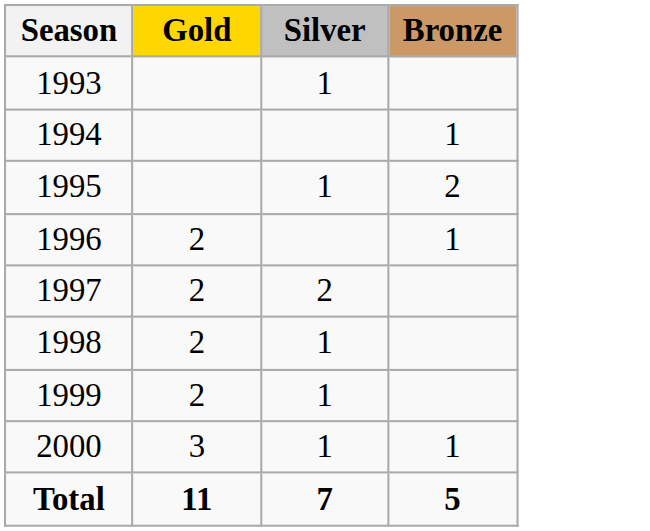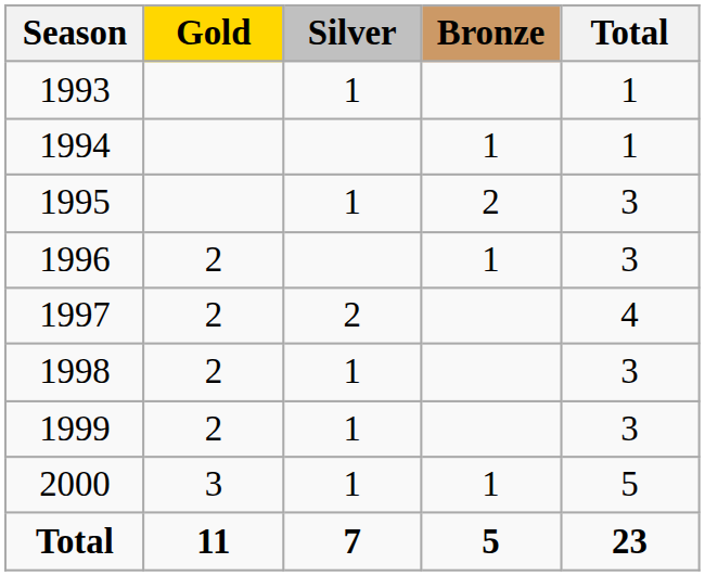 <table class="wikitable" style="text-align:center;">
 <tr>
 <th width = "55">Season</th>
 <th width = "55" style="background: gold;">Gold</th>
 <th width = "55" style="background: silver;">Silver</th>
 <th width = "55" style="background: #cc9966;">Bronze</th>
+<th width = "55">Total</th>
 </tr>
 <tr>
 <td>1993</td>
 <td></td>
 <td>1</td>
 <td></td>
+<td>1</td>
 </tr>
 <tr>
 <td>1994</td>
 <td></td>
 <td></td>
+<td>1</td>
 <td>1</td>
 </tr>
 <tr>
 <td>1995</td>
 <td></td>
 <td>1</td>
 <td>2</td>
+<td>3</td>
 </tr>
 <tr>
 <td>1996</td>
 <td>2</td>
 <td></td>
 <td>1</td>
+<td>3</td>
 </tr>
 <tr>
 <td>1997</td>
 <td>2</td>
 <td>2</td>
 <td></td>
+<td>4</td>
 </tr>
 <tr>
 <td>1998</td>
 <td>2</td>
 <td>1</td>
 <td></td>
+<td>3</td>
 </tr>
 <tr>
 <td>1999</td>
 <td>2</td>
 <td>1</td>
 <td></td>
+<td>3</td>
 </tr>
 <tr>
 <td>2000</td>
 <td>3</td>
 <td>1</td>
 <td>1</td>
+<td>5</td>
 </tr>
 <tr>
 <td><strong>Total</strong></td>
 <td><strong>11</strong></td>
 <td><strong>7</strong></td>
 <td><strong>5</strong></td>
+<td><strong>23</strong></td>
 </tr>
 </table>
